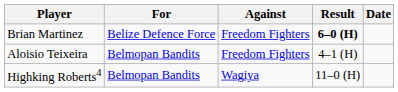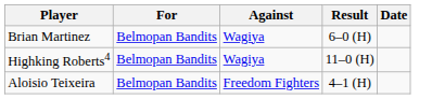 <table class="wikitable">
 <tr>
 <th>Player</th>
 <th>For</th>
 <th>Against</th>
 <th align=center>Result</th>
 <th>Date</th>
 </tr>
 <tr>
 <td> Brian Martinez</td>
-<td><a href='#'>Belize Defence Force</a></td>
-<td><a href='#'>Freedom Fighters</a></td>
-<td align="center"><strong>6–0 (H)</strong></td>
+<td><a href='#'>Belmopan Bandits</a></td>
+<td><a href='#'>Wagiya</a></td>
+<td align="center">6–0 (H)</td>
+<td></td>
+</tr>
+<tr>
+<td> Highking Roberts<sup>4</sup></td>
+<td><a href='#'>Belmopan Bandits</a></td>
+<td><a href='#'>Wagiya</a></td>
+<td align="center">11–0 (H)</td>
 <td></td>
 </tr>
 <tr>
 <td> Aloisio Teixeira</td>
 <td><a href='#'>Belmopan Bandits</a></td>
 <td><a href='#'>Freedom Fighters</a></td>
 <td align="center">4–1 (H)</td>
 <td></td>
 </tr>
-<tr>
-<td> Highking Roberts<sup>4</sup></td>
-<td><a href='#'>Belmopan Bandits</a></td>
-<td><a href='#'>Wagiya</a></td>
-<td align="center">11–0 (H)</td>
-<td></td>
-</tr>
 </table>
